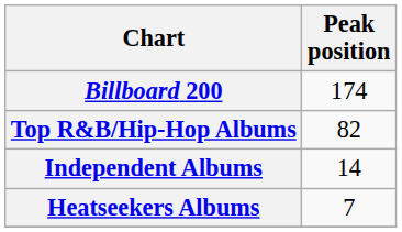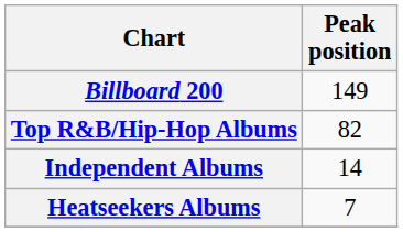 <table class="wikitable plainrowheaders sortable" style="text-align:center;" border="1">
 <tr>
 <th scope="col">Chart</th>
 <th scope="col">Peak<br>position</th>
 </tr>
 <tr>
 <th scope="row"><a href='#'><em>Billboard</em> 200</a></th>
-<td>174</td>
+<td>149</td>
 </tr>
 <tr>
 <th scope="row"><a href='#'>Top R&B/Hip-Hop Albums</a></th>
 <td>82</td>
 </tr>
 <tr>
 <th scope="row"><a href='#'>Independent Albums</a></th>
 <td>14</td>
 </tr>
 <tr>
 <th scope="row"><a href='#'>Heatseekers Albums</a></th>
 <td>7</td>
 </tr>
 <tr>
 </tr>
 </table>
